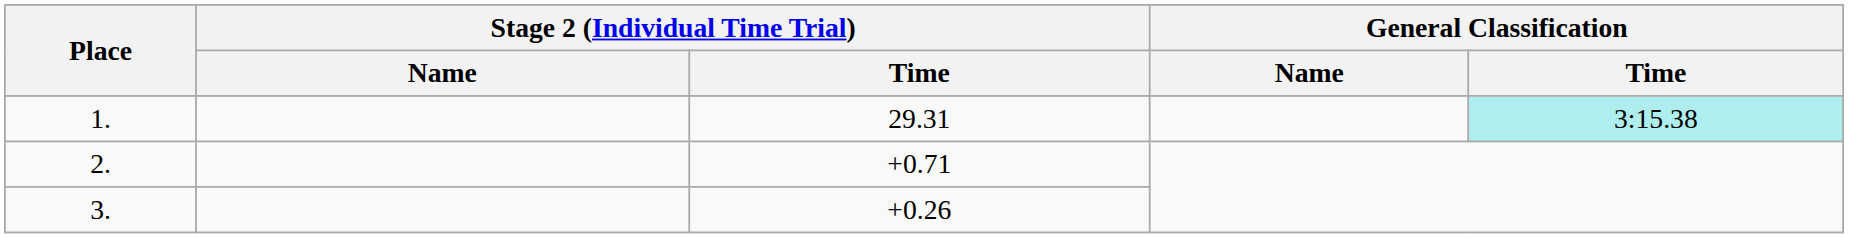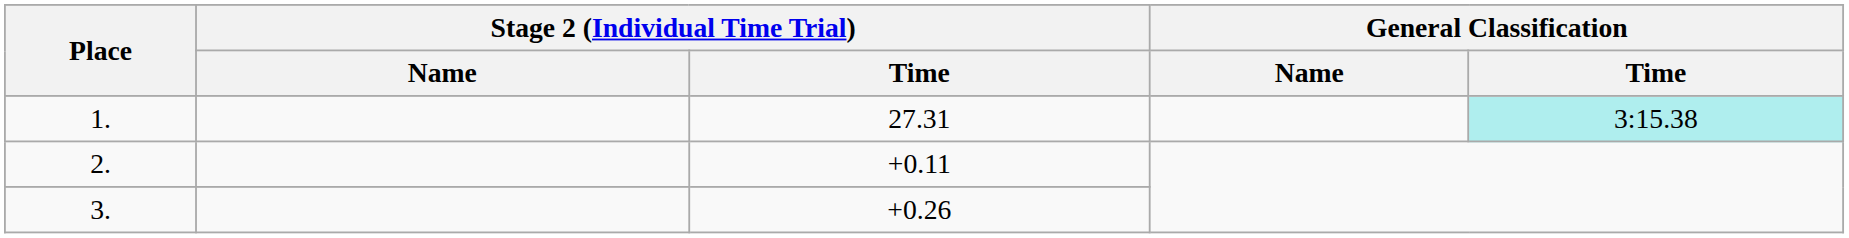 <table class="wikitable" style="font-size:95%; width:80%; text-align:center;">
 <tr>
 <th rowspan="2">Place</th>
 <th colspan="2">Stage 2 (<a href='#'>Individual Time Trial</a>)</th>
 <th colspan="2">General Classification</th>
 </tr>
 <tr>
 <th>Name</th>
 <th>Time</th>
 <th>Name</th>
 <th>Time</th>
 </tr>
 <tr>
 <td>1.</td>
 <td style="text-align:left;"></td>
-<td>29.31</td>
+<td>27.31</td>
 <td style="text-align:left;"></td>
 <td style="background: paleturquoise;">3:15.38</td>
 </tr>
 <tr>
 <td>2.</td>
 <td style="text-align:left;"></td>
-<td>+0.71</td>
+<td>+0.11</td>
 </tr>
 <tr>
 <td>3.</td>
 <td style="text-align:left;"></td>
 <td>+0.26</td>
 </tr>
 </table>
